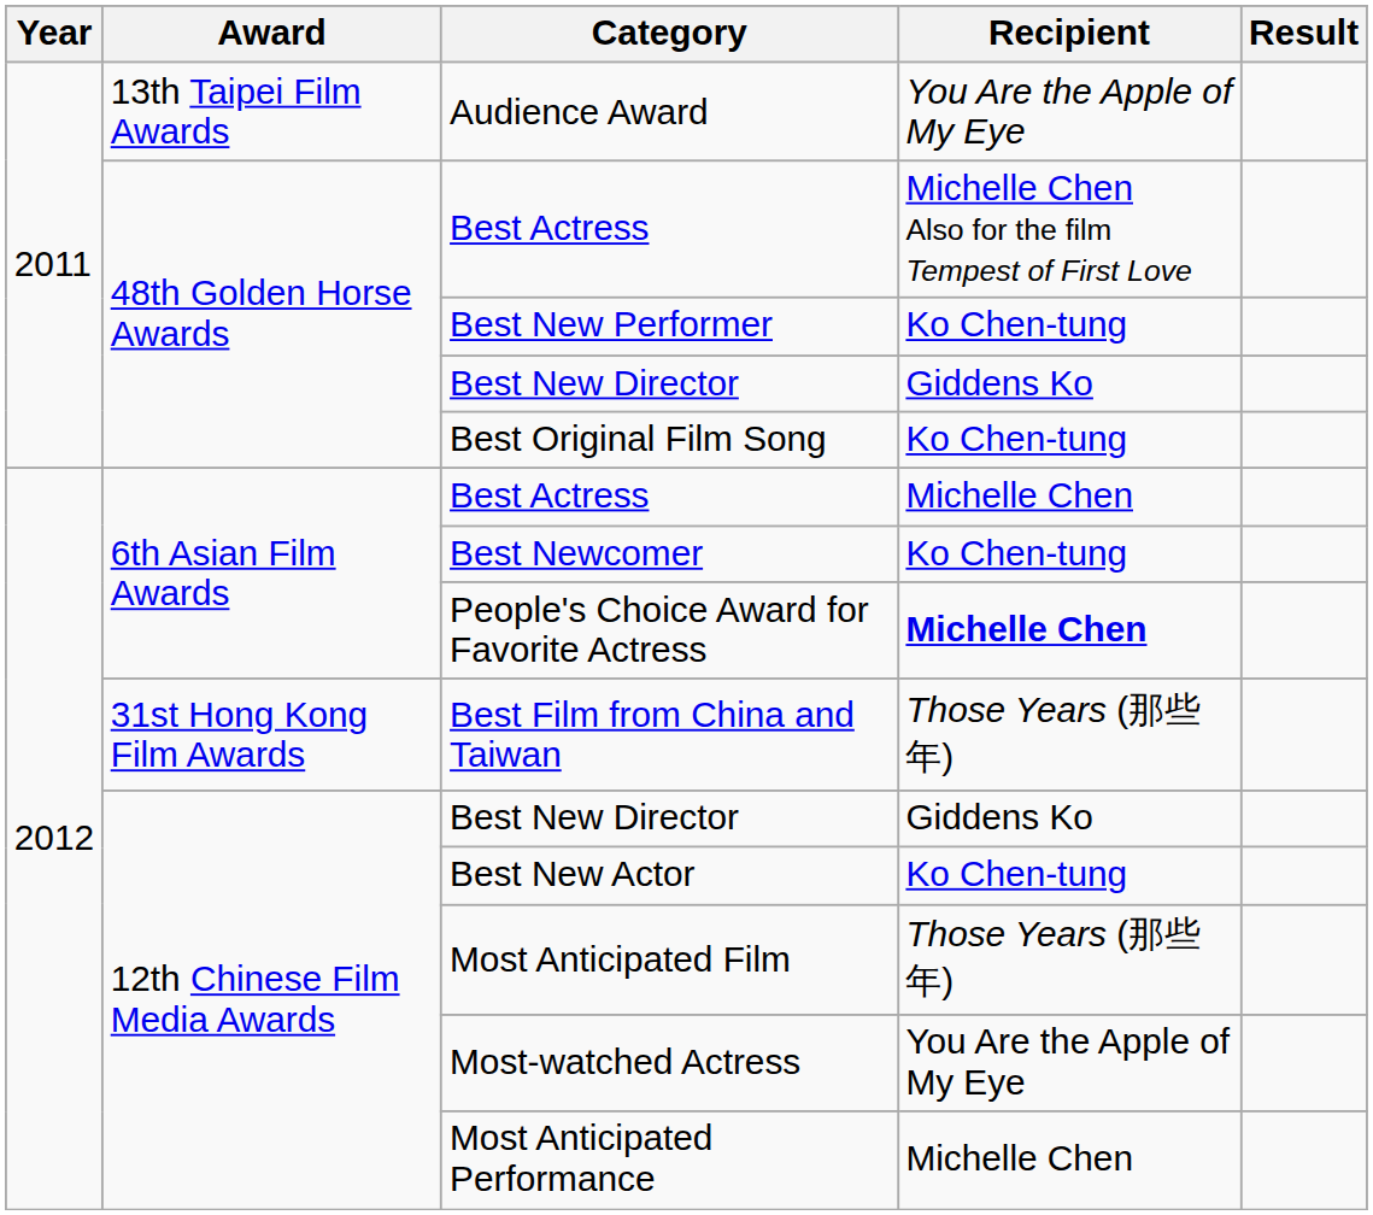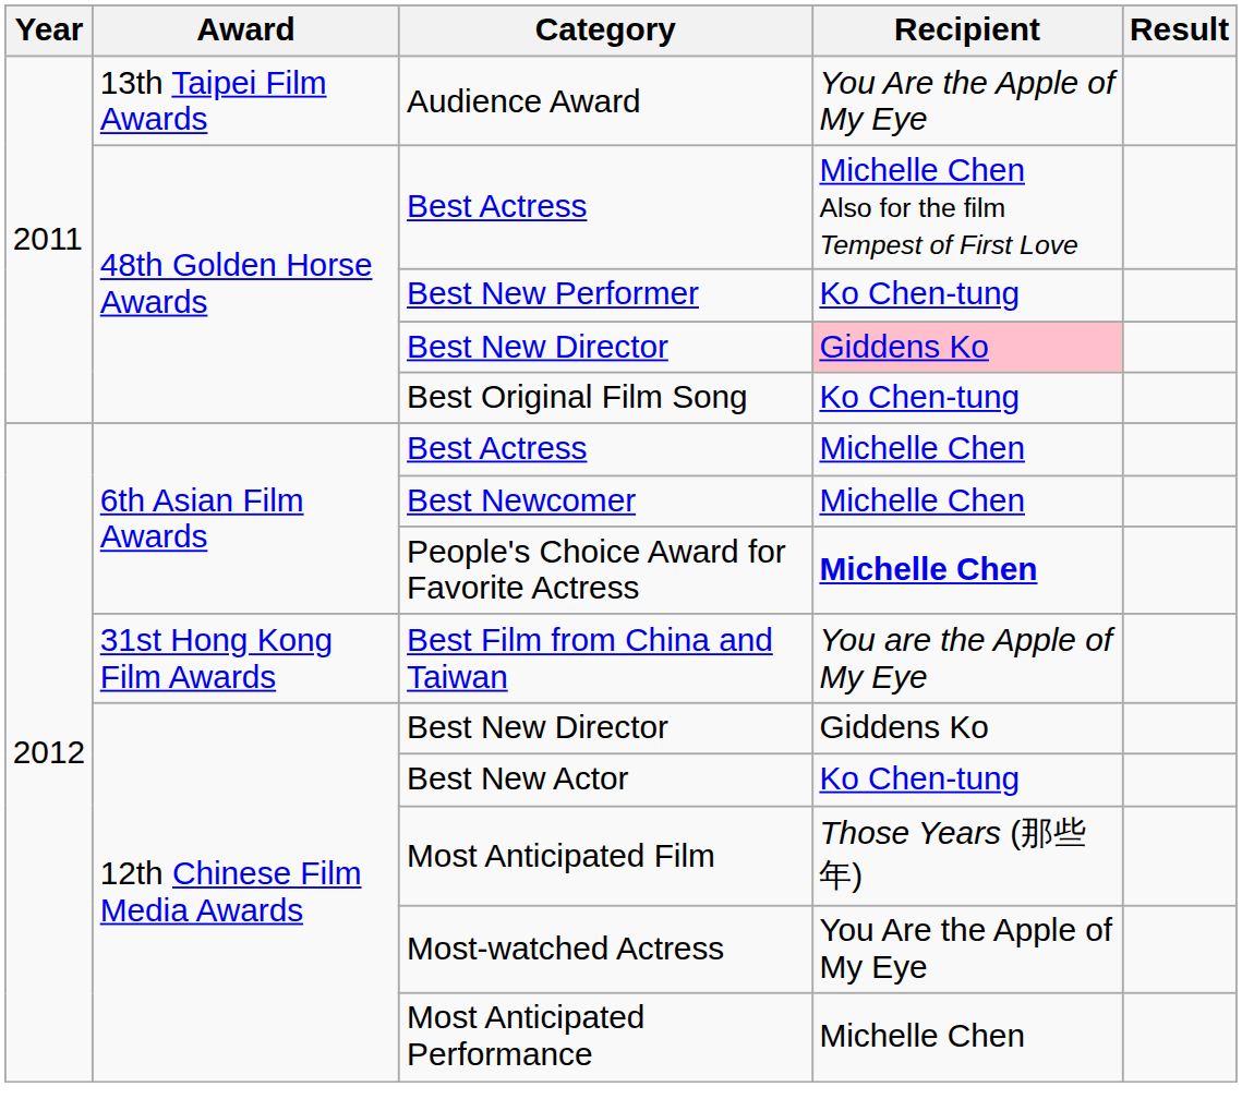 <table class="wikitable">
 <tr>
 <th>Year</th>
 <th>Award</th>
 <th>Category</th>
 <th>Recipient</th>
 <th>Result</th>
 </tr>
 <tr>
 <td rowspan=5>2011</td>
 <td>13th <a href='#'>Taipei Film Awards</a></td>
 <td>Audience Award</td>
 <td><em>You Are the Apple of My Eye</em></td>
 <td></td>
 </tr>
 <tr>
 <td rowspan=4><a href='#'>48th Golden Horse Awards</a></td>
 <td><a href='#'>Best Actress</a></td>
 <td><a href='#'>Michelle Chen</a> <br> <small>Also for the film <em>Tempest of First Love</em></small></td>
 <td></td>
 </tr>
 <tr>
 <td><a href='#'>Best New Performer</a></td>
 <td><a href='#'>Ko Chen-tung</a></td>
 <td></td>
 </tr>
 <tr>
 <td><a href='#'>Best New Director</a></td>
-<td><a href='#'>Giddens Ko</a></td>
+<td style="background: pink;"><a href='#'>Giddens Ko</a></td>
 <td></td>
 </tr>
 <tr>
 <td>Best Original Film Song</td>
 <td><a href='#'>Ko Chen-tung</a></td>
 <td></td>
 </tr>
 <tr>
 <td rowspan=9>2012</td>
 <td rowspan=3><a href='#'>6th Asian Film Awards</a></td>
 <td><a href='#'>Best Actress</a></td>
 <td><a href='#'>Michelle Chen</a></td>
 <td></td>
 </tr>
 <tr>
 <td><a href='#'>Best Newcomer</a></td>
-<td><a href='#'>Ko Chen-tung</a></td>
+<td><a href='#'>Michelle Chen</a></td>
 <td></td>
 </tr>
 <tr>
 <td>People's Choice Award for Favorite Actress</td>
 <td><strong><a href='#'>Michelle Chen</a></strong></td>
 <td></td>
 </tr>
 <tr>
 <td><a href='#'>31st Hong Kong Film Awards</a></td>
 <td><a href='#'>Best Film from China and Taiwan</a></td>
-<td><em>Those Years</em> (那些年)</td>
+<td><em>You are the Apple of My Eye</em></td>
 <td></td>
 </tr>
 <tr>
 <td rowspan=5>12th <a href='#'>Chinese Film Media Awards</a></td>
 <td>Best New Director</td>
 <td>Giddens Ko</td>
 <td></td>
 </tr>
 <tr>
 <td>Best New Actor</td>
 <td><a href='#'>Ko Chen-tung</a></td>
 <td></td>
 </tr>
 <tr>
 <td>Most Anticipated Film</td>
 <td><em>Those Years</em> (那些年)</td>
 <td></td>
 </tr>
 <tr>
 <td>Most-watched Actress</td>
 <td>You Are the Apple of My Eye</td>
 <td></td>
 </tr>
 <tr>
 <td>Most Anticipated Performance</td>
 <td>Michelle Chen</td>
 <td></td>
 </tr>
 <tr>
 </tr>
 </table>
